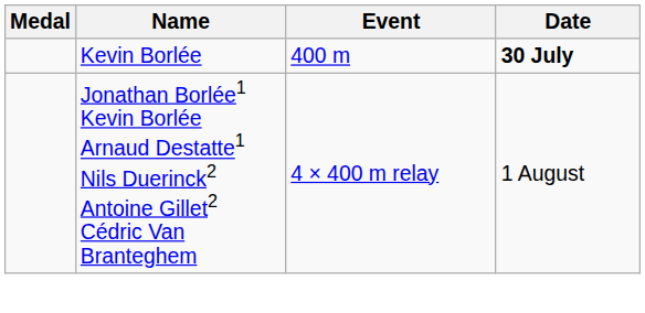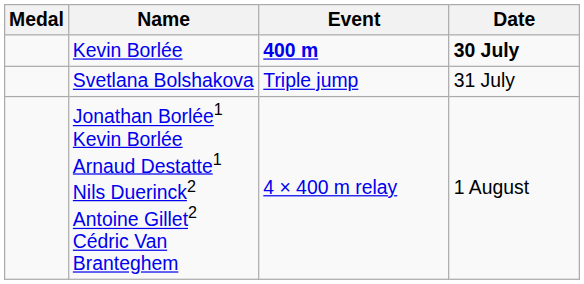 <table class="wikitable sortable" style="font-size:100%">
 <tr>
 <th>Medal</th>
 <th width=150>Name</th>
 <th width=150>Event</th>
 <th width=100>Date</th>
 </tr>
 <tr>
 <td></td>
 <td><a href='#'>Kevin Borlée</a></td>
-<td><a href='#'>400 m</a></td>
+<td><strong><a href='#'>400 m</a></strong></td>
 <td><strong>30 July</strong></td>
+</tr>
+<tr>
+<td></td>
+<td><a href='#'>Svetlana Bolshakova</a></td>
+<td><a href='#'>Triple jump</a></td>
+<td>31 July</td>
 </tr>
 <tr>
 <td></td>
 <td><a href='#'>Jonathan Borlée</a><sup>1</sup><br><a href='#'>Kevin Borlée</a><br><a href='#'>Arnaud Destatte</a><sup>1</sup><br><a href='#'>Nils Duerinck</a><sup>2</sup><br><a href='#'>Antoine Gillet</a><sup>2</sup><br><a href='#'>Cédric Van Branteghem</a></td>
 <td><a href='#'>4 × 400 m relay</a></td>
 <td>1 August</td>
 </tr>
 </table>
